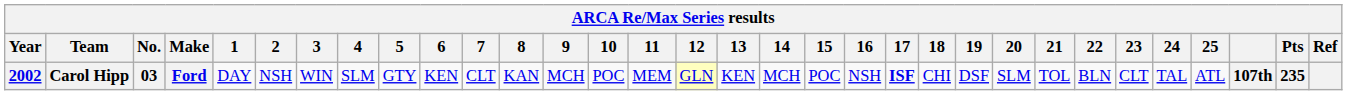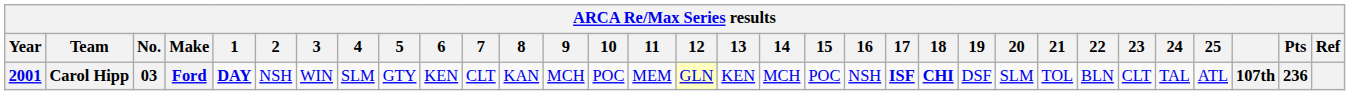 <table class="wikitable" style="text-align:center; font-size:75%">
 <tr>
 <th colspan="34"><a href='#'>ARCA Re/Max Series</a> results</th>
 </tr>
 <tr>
 <th>Year</th>
 <th>Team</th>
 <th>No.</th>
 <th>Make</th>
 <th>1</th>
 <th>2</th>
 <th>3</th>
 <th>4</th>
 <th>5</th>
 <th>6</th>
 <th>7</th>
 <th>8</th>
 <th>9</th>
 <th>10</th>
 <th>11</th>
 <th>12</th>
 <th>13</th>
 <th>14</th>
 <th>15</th>
 <th>16</th>
 <th>17</th>
 <th>18</th>
 <th>19</th>
 <th>20</th>
 <th>21</th>
 <th>22</th>
 <th>23</th>
 <th>24</th>
 <th>25</th>
 <th></th>
 <th>Pts</th>
 <th>Ref</th>
 </tr>
 <tr>
-<th><a href='#'>2002</a></th>
+<th><a href='#'>2001</a></th>
 <th>Carol Hipp</th>
 <th>03</th>
 <th><a href='#'>Ford</a></th>
-<td><a href='#'>DAY</a></td>
+<td><strong><a href='#'>DAY</a></strong></td>
 <td><a href='#'>NSH</a></td>
 <td><a href='#'>WIN</a></td>
 <td><a href='#'>SLM</a></td>
 <td><a href='#'>GTY</a></td>
 <td><a href='#'>KEN</a></td>
 <td><a href='#'>CLT</a></td>
 <td><a href='#'>KAN</a></td>
 <td><a href='#'>MCH</a></td>
 <td><a href='#'>POC</a></td>
 <td><a href='#'>MEM</a></td>
 <td style="background:#FFFFBF;"><a href='#'>GLN</a><br></td>
 <td><a href='#'>KEN</a></td>
 <td><a href='#'>MCH</a></td>
 <td><a href='#'>POC</a></td>
 <td><a href='#'>NSH</a></td>
 <td><strong><a href='#'>ISF</a></strong></td>
-<td><a href='#'>CHI</a></td>
+<td><strong><a href='#'>CHI</a></strong></td>
 <td><a href='#'>DSF</a></td>
 <td><a href='#'>SLM</a></td>
 <td><a href='#'>TOL</a></td>
 <td><a href='#'>BLN</a></td>
 <td><a href='#'>CLT</a></td>
 <td><a href='#'>TAL</a></td>
 <td><a href='#'>ATL</a></td>
 <th>107th</th>
-<th>235</th>
+<th>236</th>
 <th></th>
 </tr>
 </table>
